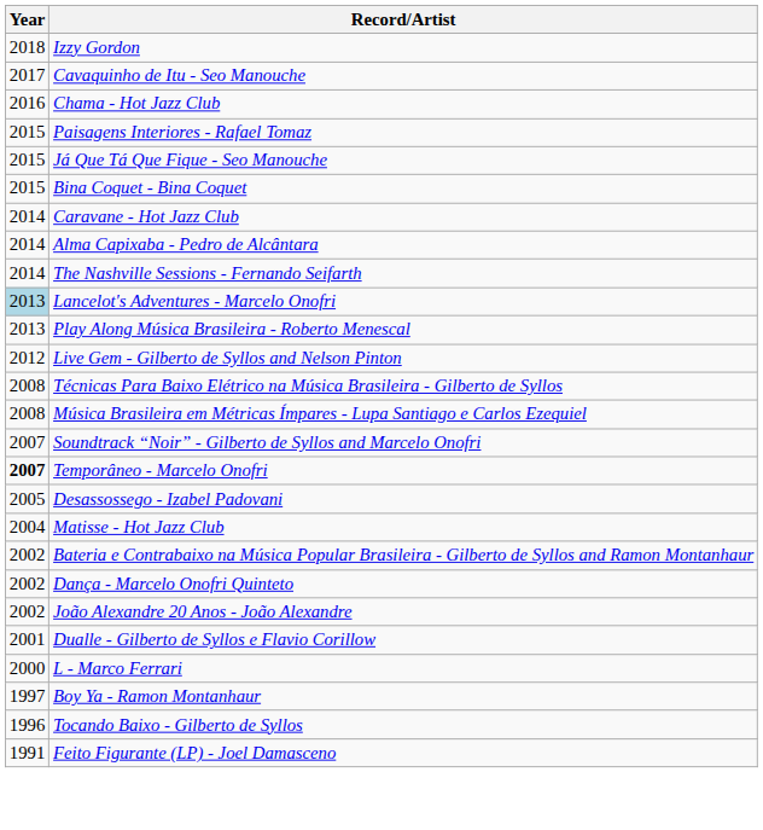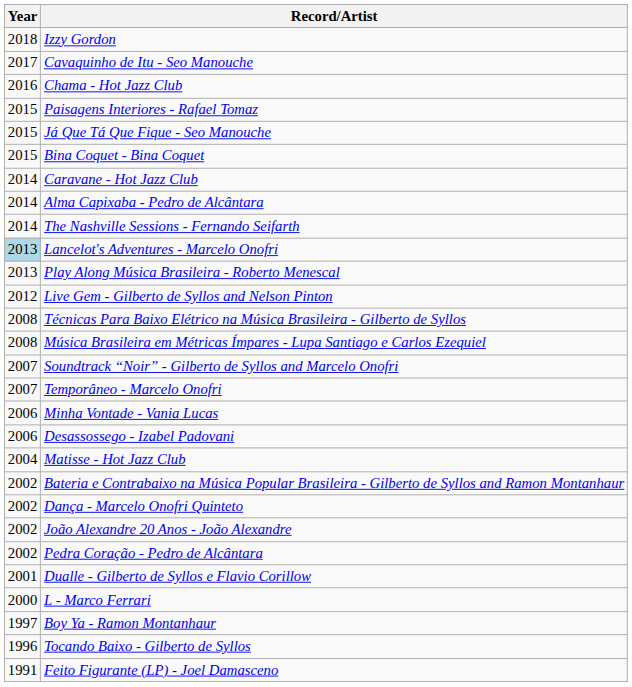 <table class="wikitable">
 <tr>
 <th>Year</th>
 <th>Record/Artist</th>
 </tr>
 <tr>
 <td>2018</td>
 <td><em><a href='#'>Izzy Gordon</a></em></td>
 </tr>
 <tr>
 <td>2017</td>
 <td><em><a href='#'>Cavaquinho de Itu - Seo Manouche</a></em></td>
 </tr>
 <tr>
 <td>2016</td>
 <td><em><a href='#'>Chama - Hot Jazz Club </a></em></td>
 </tr>
 <tr>
 <td>2015</td>
 <td><em><a href='#'>Paisagens Interiores - Rafael Tomaz</a></em></td>
 </tr>
 <tr>
 <td>2015</td>
 <td><em><a href='#'>Já Que Tá Que Fique - Seo Manouche</a></em></td>
 </tr>
 <tr>
 <td>2015</td>
 <td><em><a href='#'>Bina Coquet - Bina Coquet</a></em></td>
 </tr>
 <tr>
 <td>2014</td>
 <td><em><a href='#'>Caravane - Hot Jazz Club</a></em></td>
 </tr>
 <tr>
 <td>2014</td>
 <td><em><a href='#'>Alma Capixaba - Pedro de Alcântara</a></em></td>
 </tr>
 <tr>
 <td>2014</td>
 <td><em><a href='#'>The Nashville Sessions - Fernando Seifarth</a></em></td>
 </tr>
 <tr>
 <td style="background: lightblue;">2013</td>
 <td><em><a href='#'>Lancelot's Adventures - Marcelo Onofri</a></em></td>
 </tr>
 <tr>
 <td>2013</td>
 <td><em><a href='#'>Play Along Música Brasileira - Roberto Menescal</a></em></td>
 </tr>
 <tr>
 <td>2012</td>
 <td><em><a href='#'>Live Gem - Gilberto de Syllos and Nelson Pinton</a></em></td>
 </tr>
 <tr>
 <td>2008</td>
 <td><em><a href='#'>Técnicas Para Baixo Elétrico na Música Brasileira - Gilberto de Syllos</a></em></td>
 </tr>
 <tr>
 <td>2008</td>
 <td><em><a href='#'>Música Brasileira em Métricas Ímpares - Lupa Santiago e Carlos Ezequiel</a></em></td>
 </tr>
 <tr>
 <td>2007</td>
 <td><em><a href='#'>Soundtrack “Noir” - Gilberto de Syllos and Marcelo Onofri</a></em></td>
 </tr>
 <tr>
-<td><strong>2007</strong></td>
+<td>2007</td>
 <td><em><a href='#'>Temporâneo - Marcelo Onofri</a></em></td>
 </tr>
 <tr>
-<td>2005</td>
+<td>2006</td>
+<td><em><a href='#'>Minha Vontade - Vania Lucas</a></em></td>
+</tr>
+<tr>
+<td>2006</td>
 <td><em><a href='#'>Desassossego - Izabel Padovani</a></em></td>
 </tr>
 <tr>
 <td>2004</td>
 <td><em><a href='#'>Matisse - Hot Jazz Club</a></em></td>
 </tr>
 <tr>
 <td>2002</td>
 <td><em><a href='#'>Bateria e Contrabaixo na Música Popular Brasileira - Gilberto de Syllos and Ramon Montanhaur</a></em></td>
 </tr>
 <tr>
 <td>2002</td>
 <td><em><a href='#'>Dança - Marcelo Onofri Quinteto</a></em></td>
 </tr>
 <tr>
 <td>2002</td>
 <td><em><a href='#'>João Alexandre 20 Anos - João Alexandre</a></em></td>
+</tr>
+<tr>
+<td>2002</td>
+<td><em><a href='#'>Pedra Coração - Pedro de Alcântara</a></em></td>
 </tr>
 <tr>
 <td>2001</td>
 <td><em><a href='#'>Dualle - Gilberto de Syllos e Flavio Corillow</a></em></td>
 </tr>
 <tr>
 <td>2000</td>
 <td><em><a href='#'>L - Marco Ferrari</a></em></td>
 </tr>
 <tr>
 <td>1997</td>
 <td><em><a href='#'>Boy Ya - Ramon Montanhaur</a></em></td>
 </tr>
 <tr>
 <td>1996</td>
 <td><em><a href='#'>Tocando Baixo - Gilberto de Syllos</a></em></td>
 </tr>
 <tr>
 <td>1991</td>
 <td><em><a href='#'>Feito Figurante (LP) - Joel Damasceno</a></em></td>
 </tr>
 </table>
